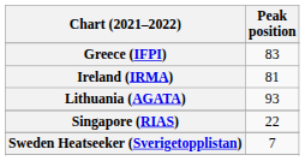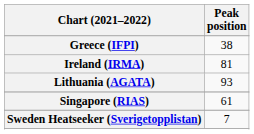 <table class="wikitable sortable plainrowheaders" style="text-align:center">
 <tr>
 <th scope="col">Chart (2021–2022)</th>
 <th scope="col">Peak<br>position</th>
 </tr>
 <tr>
 </tr>
 <tr>
 </tr>
 <tr>
 </tr>
 <tr>
 </tr>
 <tr>
 <th scope="row">Greece (<a href='#'>IFPI</a>)</th>
-<td>83</td>
+<td>38</td>
 </tr>
 <tr>
 <th scope="row">Ireland (<a href='#'>IRMA</a>)</th>
 <td>81</td>
 </tr>
 <tr>
 <th scope="row">Lithuania (<a href='#'>AGATA</a>)</th>
 <td>93</td>
 </tr>
 <tr>
 </tr>
 <tr>
 </tr>
 <tr>
 <th scope="row">Singapore (<a href='#'>RIAS</a>)</th>
-<td>22</td>
+<td>61</td>
 </tr>
 <tr>
 </tr>
 <tr>
 </tr>
 <tr>
 <th scope="row">Sweden Heatseeker (<a href='#'>Sverigetopplistan</a>)</th>
 <td>7</td>
 </tr>
 <tr>
 </tr>
 <tr>
 </tr>
 <tr>
 </tr>
 </table>
